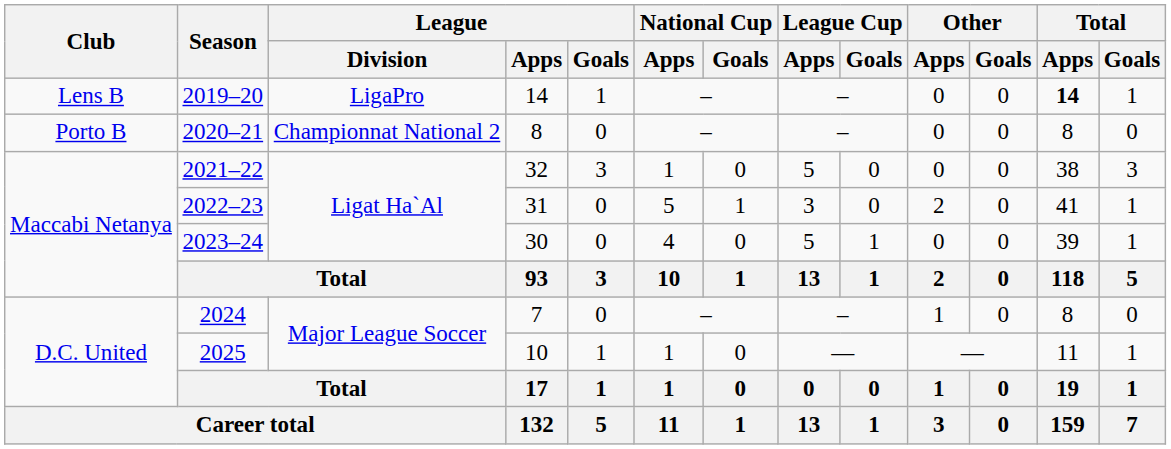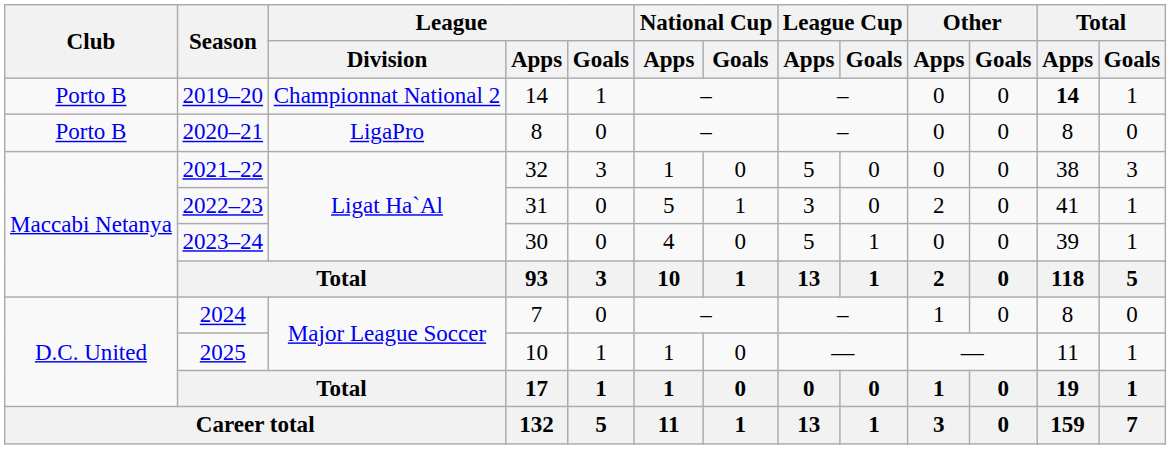 <table class="wikitable" style="text-align: center">
 <tr>
 <th rowspan="2">Club</th>
 <th rowspan="2">Season</th>
 <th colspan="3">League</th>
 <th colspan="2">National Cup</th>
 <th colspan="2">League Cup</th>
 <th colspan="2">Other</th>
 <th colspan="2">Total</th>
 </tr>
 <tr>
 <th>Division</th>
 <th>Apps</th>
 <th>Goals</th>
 <th>Apps</th>
 <th>Goals</th>
 <th>Apps</th>
 <th>Goals</th>
 <th>Apps</th>
 <th>Goals</th>
 <th>Apps</th>
 <th>Goals</th>
 </tr>
 <tr>
-<td><a href='#'>Lens B</a></td>
+<td><a href='#'>Porto B</a></td>
 <td><a href='#'>2019–20</a></td>
-<td><a href='#'>LigaPro</a></td>
+<td><a href='#'>Championnat National 2</a></td>
 <td>14</td>
 <td>1</td>
 <td colspan="2">–</td>
 <td colspan="2">–</td>
 <td>0</td>
 <td>0</td>
 <td><strong>14</strong></td>
 <td>1</td>
 </tr>
 <tr>
 <td><a href='#'>Porto B</a></td>
 <td><a href='#'>2020–21</a></td>
-<td><a href='#'>Championnat National 2</a></td>
+<td><a href='#'>LigaPro</a></td>
 <td>8</td>
 <td>0</td>
 <td colspan="2">–</td>
 <td colspan="2">–</td>
 <td>0</td>
 <td>0</td>
 <td>8</td>
 <td>0</td>
 </tr>
 <tr>
 <td rowspan=4><a href='#'>Maccabi Netanya</a></td>
 <td><a href='#'>2021–22</a></td>
 <td rowspan=3><a href='#'>Ligat Ha`Al</a></td>
 <td>32</td>
 <td>3</td>
 <td>1</td>
 <td>0</td>
 <td>5</td>
 <td>0</td>
 <td>0</td>
 <td>0</td>
 <td>38</td>
 <td>3</td>
 </tr>
 <tr>
 <td><a href='#'>2022–23</a></td>
 <td>31</td>
 <td>0</td>
 <td>5</td>
 <td>1</td>
 <td>3</td>
 <td>0</td>
 <td>2</td>
 <td>0</td>
 <td>41</td>
 <td>1</td>
 </tr>
 <tr>
 <td><a href='#'>2023–24</a></td>
 <td>30</td>
 <td>0</td>
 <td>4</td>
 <td>0</td>
 <td>5</td>
 <td>1</td>
 <td>0</td>
 <td>0</td>
 <td>39</td>
 <td>1</td>
 </tr>
 <tr>
 <th colspan="2">Total</th>
 <th>93</th>
 <th>3</th>
 <th>10</th>
 <th>1</th>
 <th>13</th>
 <th>1</th>
 <th>2</th>
 <th>0</th>
 <th>118</th>
 <th>5</th>
 </tr>
 <tr>
 <td rowspan="3"><a href='#'>D.C. United</a></td>
 <td><a href='#'>2024</a></td>
 <td rowspan="2"><a href='#'>Major League Soccer</a></td>
 <td>7</td>
 <td>0</td>
 <td colspan="2">–</td>
 <td colspan="2">–</td>
 <td>1</td>
 <td>0</td>
 <td>8</td>
 <td>0</td>
 </tr>
 <tr>
 <td><a href='#'>2025</a></td>
 <td>10</td>
 <td>1</td>
 <td>1</td>
 <td>0</td>
 <td colspan="2">—</td>
 <td colspan="2">—</td>
 <td>11</td>
 <td>1</td>
 </tr>
 <tr>
 <th colspan="2">Total</th>
 <th>17</th>
 <th>1</th>
 <th>1</th>
 <th>0</th>
 <th>0</th>
 <th>0</th>
 <th>1</th>
 <th>0</th>
 <th>19</th>
 <th>1</th>
 </tr>
 <tr>
 <th colspan="3"><strong>Career total</strong></th>
 <th>132</th>
 <th>5</th>
 <th>11</th>
 <th>1</th>
 <th>13</th>
 <th>1</th>
 <th>3</th>
 <th>0</th>
 <th>159</th>
 <th>7</th>
 </tr>
 </table>
